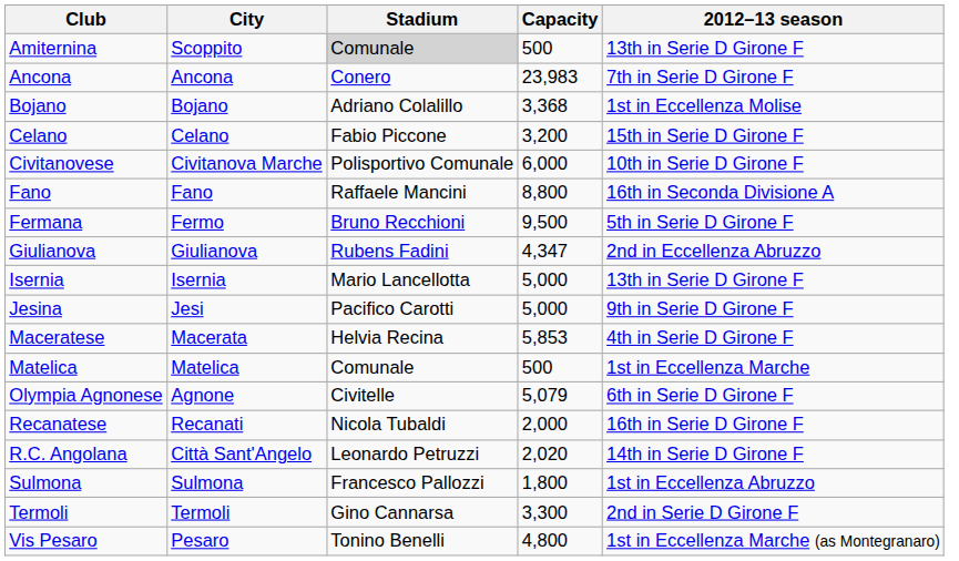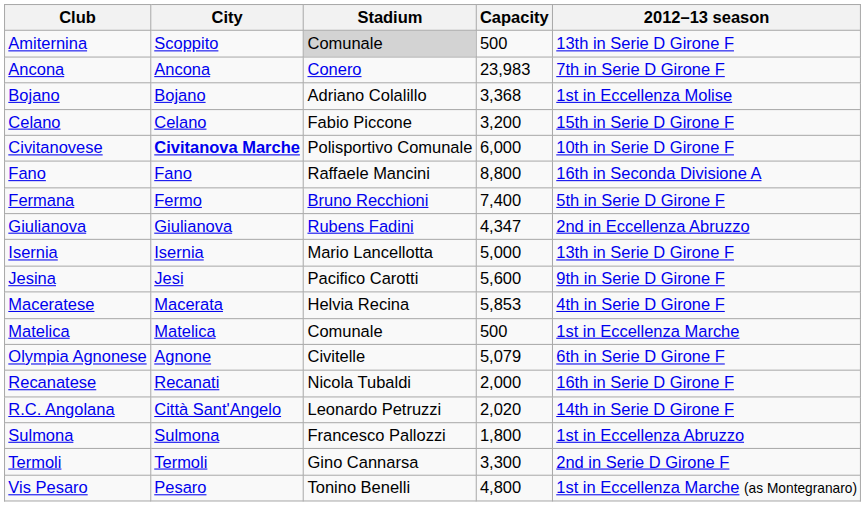 <table class="wikitable sortable">
 <tr>
 <th>Club</th>
 <th>City</th>
 <th>Stadium</th>
 <th>Capacity</th>
 <th>2012–13 season</th>
 </tr>
 <tr>
 <td><a href='#'>Amiternina</a></td>
 <td><a href='#'>Scoppito</a></td>
 <td style="background: lightgrey;">Comunale</td>
 <td>500</td>
 <td><a href='#'>13th in Serie D Girone F</a></td>
 </tr>
 <tr>
 <td><a href='#'>Ancona</a></td>
 <td><a href='#'>Ancona</a></td>
 <td><a href='#'>Conero</a></td>
 <td>23,983</td>
 <td><a href='#'>7th in Serie D Girone F</a></td>
 </tr>
 <tr>
 <td><a href='#'>Bojano</a></td>
 <td><a href='#'>Bojano</a></td>
 <td>Adriano Colalillo</td>
 <td>3,368</td>
 <td><a href='#'>1st in Eccellenza Molise</a></td>
 </tr>
 <tr>
 <td><a href='#'>Celano</a></td>
 <td><a href='#'>Celano</a></td>
 <td>Fabio Piccone</td>
 <td>3,200</td>
 <td><a href='#'>15th in Serie D Girone F</a></td>
 </tr>
 <tr>
 <td><a href='#'>Civitanovese</a></td>
-<td><a href='#'>Civitanova Marche</a></td>
+<td><strong><a href='#'>Civitanova Marche</a></strong></td>
 <td>Polisportivo Comunale</td>
 <td>6,000</td>
 <td><a href='#'>10th in Serie D Girone F</a></td>
 </tr>
 <tr>
 <td><a href='#'>Fano</a></td>
 <td><a href='#'>Fano</a></td>
 <td>Raffaele Mancini</td>
 <td>8,800</td>
 <td><a href='#'>16th in Seconda Divisione A</a></td>
 </tr>
 <tr>
 <td><a href='#'>Fermana</a></td>
 <td><a href='#'>Fermo</a></td>
 <td><a href='#'>Bruno Recchioni</a></td>
-<td>9,500</td>
+<td>7,400</td>
 <td><a href='#'>5th in Serie D Girone F</a></td>
 </tr>
 <tr>
 <td><a href='#'>Giulianova</a></td>
 <td><a href='#'>Giulianova</a></td>
 <td><a href='#'>Rubens Fadini</a></td>
 <td>4,347</td>
 <td><a href='#'>2nd in Eccellenza Abruzzo</a></td>
 </tr>
 <tr>
 <td><a href='#'>Isernia</a></td>
 <td><a href='#'>Isernia</a></td>
 <td>Mario Lancellotta</td>
 <td>5,000</td>
 <td><a href='#'>13th in Serie D Girone F</a></td>
 </tr>
 <tr>
 <td><a href='#'>Jesina</a></td>
 <td><a href='#'>Jesi</a></td>
 <td>Pacifico Carotti</td>
-<td>5,000</td>
+<td>5,600</td>
 <td><a href='#'>9th in Serie D Girone F</a></td>
 </tr>
 <tr>
 <td><a href='#'>Maceratese</a></td>
 <td><a href='#'>Macerata</a></td>
 <td>Helvia Recina</td>
 <td>5,853</td>
 <td><a href='#'>4th in Serie D Girone F</a></td>
 </tr>
 <tr>
 <td><a href='#'>Matelica</a></td>
 <td><a href='#'>Matelica</a></td>
 <td>Comunale</td>
 <td>500</td>
 <td><a href='#'>1st in Eccellenza Marche</a></td>
 </tr>
 <tr>
 <td><a href='#'>Olympia Agnonese</a></td>
 <td><a href='#'>Agnone</a></td>
 <td>Civitelle</td>
 <td>5,079</td>
 <td><a href='#'>6th in Serie D Girone F</a></td>
 </tr>
 <tr>
 <td><a href='#'>Recanatese</a></td>
 <td><a href='#'>Recanati</a></td>
 <td>Nicola Tubaldi</td>
 <td>2,000</td>
 <td><a href='#'>16th in Serie D Girone F</a></td>
 </tr>
 <tr>
 <td><a href='#'>R.C. Angolana</a></td>
 <td><a href='#'>Città Sant'Angelo</a></td>
 <td>Leonardo Petruzzi</td>
 <td>2,020</td>
 <td><a href='#'>14th in Serie D Girone F</a></td>
 </tr>
 <tr>
 <td><a href='#'>Sulmona</a></td>
 <td><a href='#'>Sulmona</a></td>
 <td>Francesco Pallozzi</td>
 <td>1,800</td>
 <td><a href='#'>1st in Eccellenza Abruzzo</a></td>
 </tr>
 <tr>
 <td><a href='#'>Termoli</a></td>
 <td><a href='#'>Termoli</a></td>
 <td>Gino Cannarsa</td>
 <td>3,300</td>
 <td><a href='#'>2nd in Serie D Girone F</a></td>
 </tr>
 <tr>
 <td><a href='#'>Vis Pesaro</a></td>
 <td><a href='#'>Pesaro</a></td>
 <td>Tonino Benelli</td>
 <td>4,800</td>
 <td><a href='#'>1st in Eccellenza Marche</a> <small>(as Montegranaro)</small></td>
 </tr>
 </table>
